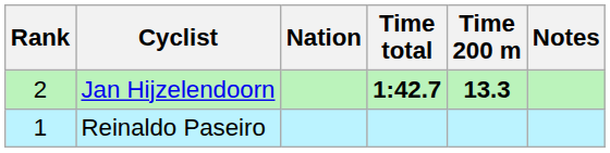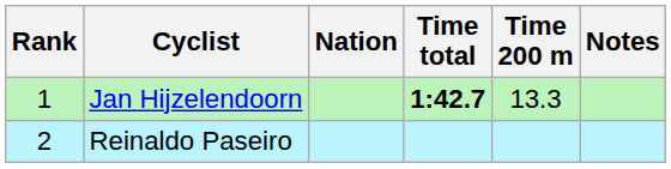 <table class="wikitable sortable" style="text-align:center">
 <tr>
 <th>Rank</th>
 <th>Cyclist</th>
 <th>Nation</th>
 <th>Time<br>total</th>
 <th>Time<br>200 m</th>
 <th>Notes</th>
 </tr>
 <tr bgcolor=bbf3bb>
-<td>2</td>
+<td>1</td>
 <td align=left><a href='#'>Jan Hijzelendoorn</a></td>
 <td align=left></td>
 <td><strong>1:42.7</strong></td>
-<td><strong>13.3</strong></td>
+<td>13.3</td>
 <td></td>
 </tr>
 <tr bgcolor=bbf3ff>
-<td>1</td>
+<td>2</td>
 <td align=left>Reinaldo Paseiro</td>
 <td align=left></td>
 <td></td>
 <td></td>
 <td></td>
 </tr>
 </table>
